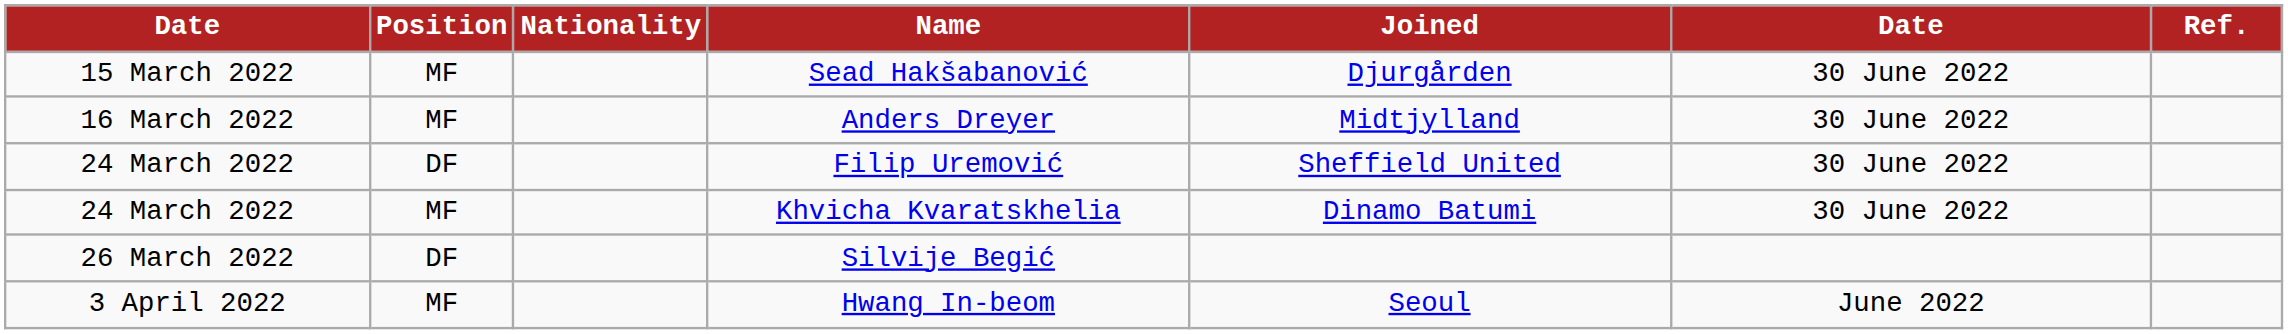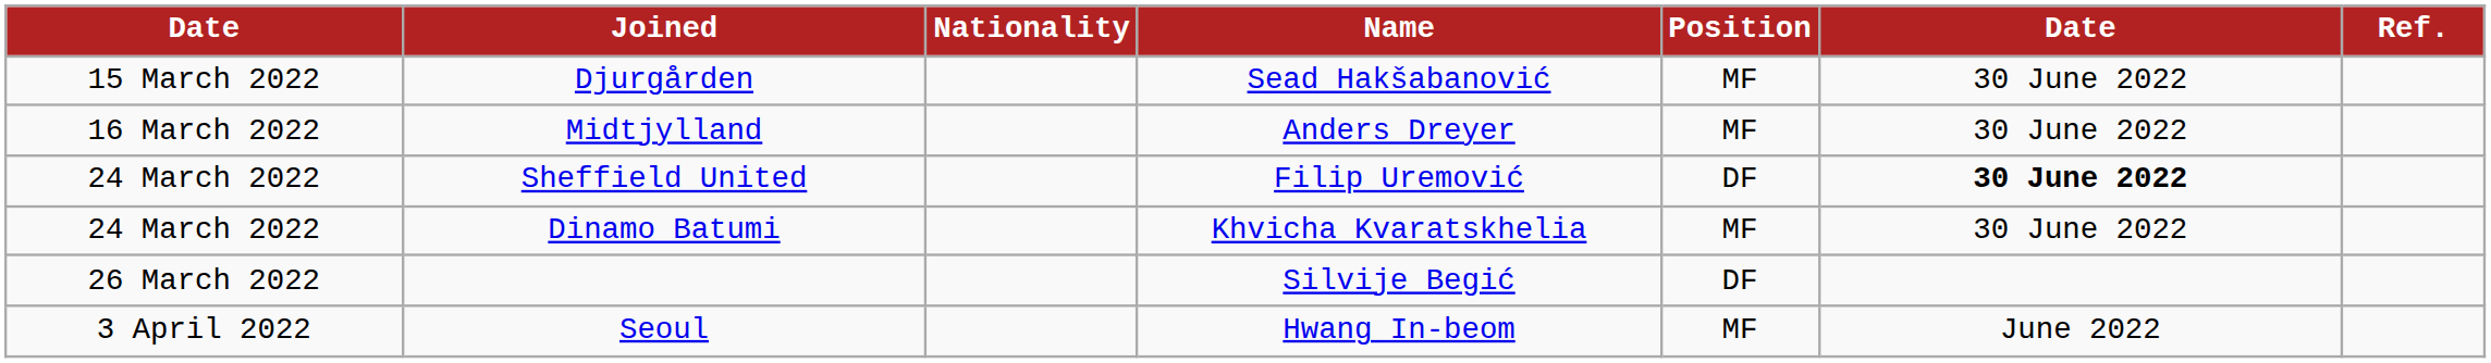 <table class="wikitable"  style="text-align:center; font-size:90%; ">
 <tr>
 <th style="background:#B22222; color:white; width:150px;">Date</th>
-<th style="background:#B22222; color:white; width:50px;">Position</th>
+<th style="background:#B22222; color:white; width:200px;">Joined</th>
 <th style="background:#B22222; color:white; width:50px;">Nationality</th>
 <th style="background:#B22222; color:white; width:200px;">Name</th>
-<th style="background:#B22222; color:white; width:200px;">Joined</th>
+<th style="background:#B22222; color:white; width:50px;">Position</th>
 <th style="background:#B22222; color:white; width:200px;">Date</th>
 <th style="background:#B22222; color:white; width:50px;">Ref.</th>
 </tr>
 <tr>
 <td>15 March 2022</td>
-<td>MF</td>
+<td><a href='#'>Djurgården</a></td>
 <td></td>
 <td><a href='#'>Sead Hakšabanović</a></td>
-<td><a href='#'>Djurgården</a></td>
+<td>MF</td>
 <td>30 June 2022</td>
 <td></td>
 </tr>
 <tr>
 <td>16 March 2022</td>
-<td>MF</td>
+<td><a href='#'>Midtjylland</a></td>
 <td></td>
 <td><a href='#'>Anders Dreyer</a></td>
-<td><a href='#'>Midtjylland</a></td>
+<td>MF</td>
 <td>30 June 2022</td>
 <td></td>
 </tr>
 <tr>
 <td>24 March 2022</td>
-<td>DF</td>
+<td><a href='#'>Sheffield United</a></td>
 <td></td>
 <td><a href='#'>Filip Uremović</a></td>
-<td><a href='#'>Sheffield United</a></td>
-<td>30 June 2022</td>
+<td>DF</td>
+<td><strong>30 June 2022</strong></td>
 <td></td>
 </tr>
 <tr>
 <td>24 March 2022</td>
-<td>MF</td>
+<td><a href='#'>Dinamo Batumi</a></td>
 <td></td>
 <td><a href='#'>Khvicha Kvaratskhelia</a></td>
-<td><a href='#'>Dinamo Batumi</a></td>
+<td>MF</td>
 <td>30 June 2022</td>
 <td></td>
 </tr>
 <tr>
 <td>26 March 2022</td>
-<td>DF</td>
+<td></td>
 <td></td>
 <td><a href='#'>Silvije Begić</a></td>
-<td></td>
+<td>DF</td>
 <td></td>
 <td></td>
 </tr>
 <tr>
 <td>3 April 2022</td>
-<td>MF</td>
+<td><a href='#'>Seoul</a></td>
 <td></td>
 <td><a href='#'>Hwang In-beom</a></td>
-<td><a href='#'>Seoul</a></td>
+<td>MF</td>
 <td>June 2022</td>
 <td></td>
 </tr>
 </table>
